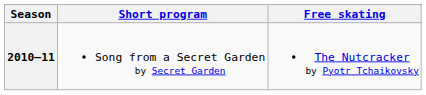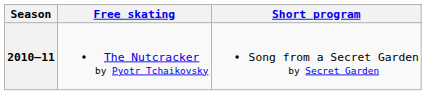 <table class="wikitable" style="text-align:center">
 <tr>
 <th>Season</th>
+<th><a href='#'>Free skating</a></th>
 <th><a href='#'>Short program</a></th>
-<th><a href='#'>Free skating</a></th>
 </tr>
 <tr>
 <th>2010–11</th>
+<td><br><ul><li><a href='#'>The Nutcracker</a> <br><small> by <a href='#'>Pyotr Tchaikovsky</a> </small></li></ul></td>
 <td><br><ul><li>Song from a Secret Garden <br><small> by <a href='#'>Secret Garden</a> </small></li></ul></td>
-<td><br><ul><li><a href='#'>The Nutcracker</a> <br><small> by <a href='#'>Pyotr Tchaikovsky</a> </small></li></ul></td>
 </tr>
 </table>
